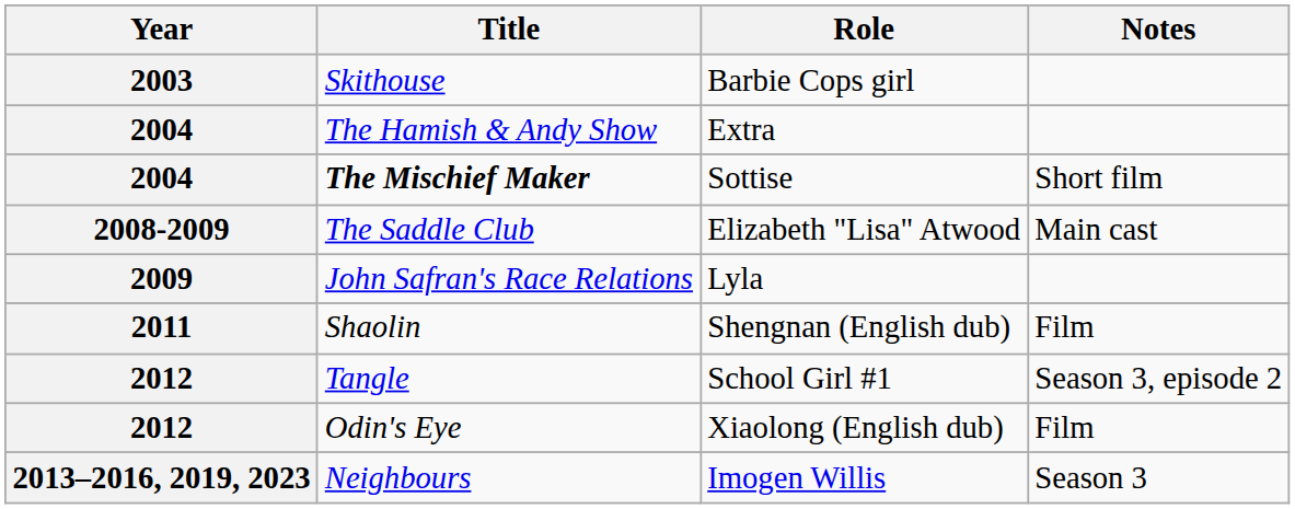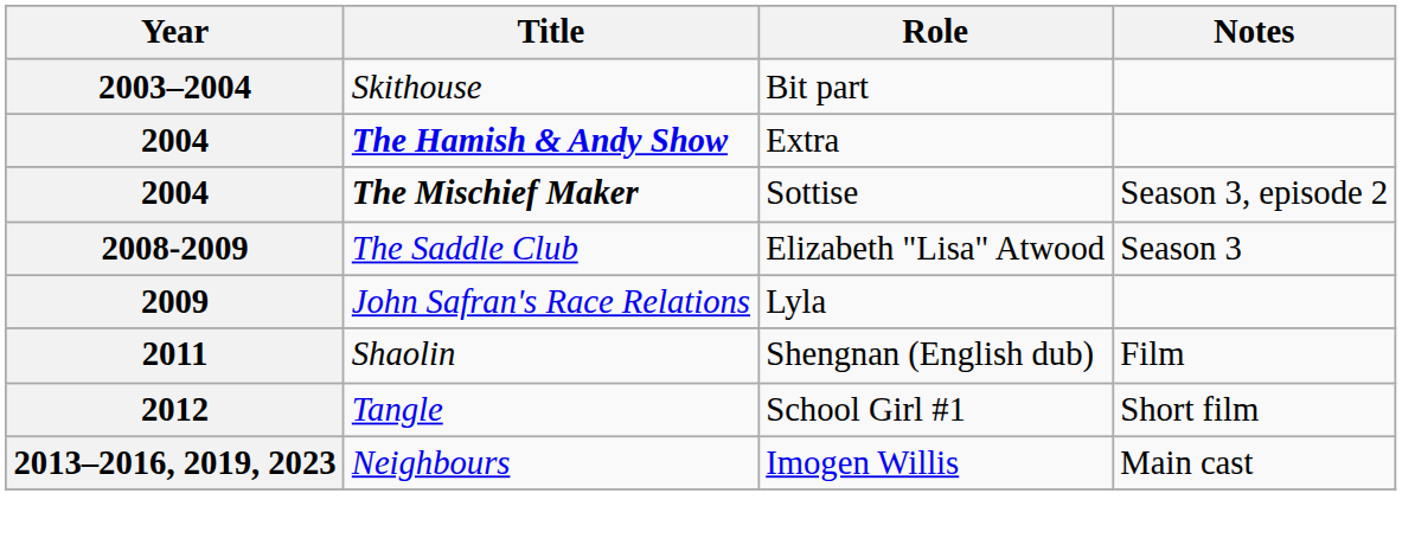 <table class="wikitable sortable plainrowheaders">
 <tr>
 <th scope="col">Year</th>
 <th scope="col">Title</th>
 <th scope="col">Role</th>
 <th scope="col" class="unsortable">Notes</th>
 </tr>
 <tr>
-<th scope="row">2003</th>
-<td><em><a href='#'>Skithouse</a></em></td>
-<td>Barbie Cops girl</td>
+<th scope="row">2003–2004</th>
+<td><em>Skithouse</em></td>
+<td>Bit part</td>
 <td></td>
 </tr>
 <tr>
 <th scope="row">2004</th>
-<td><em><a href='#'>The Hamish & Andy Show</a></em></td>
+<td><strong><em><a href='#'>The Hamish & Andy Show</a></em></strong></td>
 <td>Extra</td>
 <td></td>
 </tr>
 <tr>
 <th scope="row">2004</th>
 <td><strong><em>The Mischief Maker</em></strong></td>
 <td>Sottise</td>
-<td>Short film</td>
+<td>Season 3, episode 2</td>
 </tr>
 <tr>
 <th scope="row">2008-2009</th>
 <td><em><a href='#'>The Saddle Club</a></em></td>
 <td>Elizabeth "Lisa" Atwood</td>
-<td>Main cast</td>
+<td>Season 3</td>
 </tr>
 <tr>
 <th scope="row">2009</th>
 <td><em><a href='#'>John Safran's Race Relations</a></em></td>
 <td>Lyla</td>
 <td></td>
 </tr>
 <tr>
 <th scope="row">2011</th>
 <td><em>Shaolin</em></td>
 <td>Shengnan (English dub)</td>
 <td>Film</td>
 </tr>
 <tr>
 <th scope="row">2012</th>
 <td><em><a href='#'>Tangle</a></em></td>
 <td>School Girl #1</td>
-<td>Season 3, episode 2</td>
-</tr>
-<tr>
-<th scope="row">2012</th>
-<td><em>Odin's Eye</em></td>
-<td>Xiaolong (English dub)</td>
-<td>Film</td>
+<td>Short film</td>
 </tr>
 <tr>
 <th scope="row">2013–2016, 2019, 2023</th>
 <td><em><a href='#'>Neighbours</a></em></td>
 <td><a href='#'>Imogen Willis</a></td>
-<td>Season 3</td>
+<td>Main cast</td>
 </tr>
 </table>
